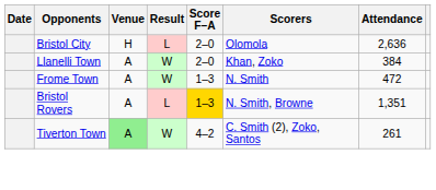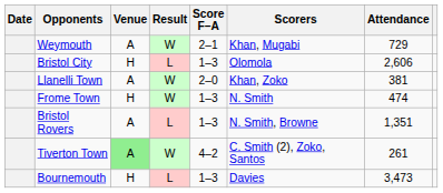 <table class="wikitable plainrowheaders sortable" style="text-align:center">
 <tr>
 <th scope=col>Date</th>
 <th scope=col>Opponents</th>
 <th scope=col>Venue</th>
 <th scope=col>Result</th>
 <th scope=col>Score<br>F–A</th>
 <th scope=col class=unsortable>Scorers</th>
 <th scope=col>Attendance</th>
 <th scope=col class=unsortable></th>
 </tr>
 <tr>
 <th scope=row></th>
+<td align=left><a href='#'>Weymouth</a></td>
+<td>A</td>
+<td style="background-color:#CCFFCC">W</td>
+<td>2–1</td>
+<td align="left"><a href='#'>Khan</a>, <a href='#'>Mugabi</a></td>
+<td>729</td>
+<td></td>
+</tr>
+<tr>
+<th scope=row></th>
 <td align=left><a href='#'>Bristol City</a></td>
 <td>H</td>
 <td style="background-color:#FFCCCC">L</td>
-<td>2–0</td>
+<td>1–3</td>
 <td align="left"><a href='#'>Olomola</a></td>
-<td>2,636</td>
+<td>2,606</td>
 <td></td>
 </tr>
 <tr>
 <th scope=row></th>
 <td align=left><a href='#'>Llanelli Town</a></td>
 <td>A</td>
 <td style="background-color:#CCFFCC">W</td>
 <td>2–0</td>
 <td align="left"><a href='#'>Khan</a>, <a href='#'>Zoko</a></td>
-<td>384</td>
+<td>381</td>
 <td></td>
 </tr>
 <tr>
 <th scope=row></th>
 <td align=left><a href='#'>Frome Town</a></td>
-<td>A</td>
+<td>H</td>
 <td style="background-color:#CCFFCC">W</td>
 <td>1–3</td>
 <td align="left"><a href='#'>N. Smith</a></td>
-<td>472</td>
+<td>474</td>
 <td></td>
 </tr>
 <tr>
 <th scope=row></th>
 <td align=left><a href='#'>Bristol Rovers</a></td>
 <td>A</td>
 <td style="background-color:#FFCCCC">L</td>
-<td style="background: gold;">1–3</td>
+<td>1–3</td>
 <td align="left"><a href='#'>N. Smith</a>, <a href='#'>Browne</a></td>
 <td>1,351</td>
 <td></td>
 </tr>
 <tr>
 <th scope=row></th>
 <td align=left><a href='#'>Tiverton Town</a></td>
 <td style="background: lightgreen;">A</td>
 <td style="background-color:#CCFFCC">W</td>
 <td>4–2</td>
 <td align="left"><a href='#'>C. Smith</a> (2), <a href='#'>Zoko</a>, <a href='#'>Santos</a></td>
 <td>261</td>
 <td></td>
 </tr>
+<tr>
+<th scope=row></th>
+<td align=left><a href='#'>Bournemouth</a></td>
+<td>H</td>
+<td style="background-color:#FFCCCC">L</td>
+<td>1–3</td>
+<td align="left"><a href='#'>Davies</a></td>
+<td>3,473</td>
+<td></td>
+</tr>
 </table>
